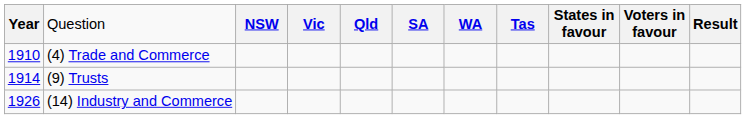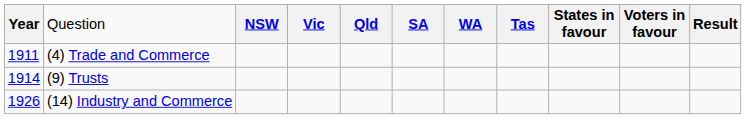 <table class="wikitable">
 <tr ---->
 <th align="left">Year</th>
 <td>Question</td>
 <th style="width:50px" align=center><a href='#'>NSW</a></th>
 <th style="width:50px" align=center><a href='#'>Vic</a></th>
 <th style="width:50px" align=center><a href='#'>Qld</a></th>
 <th style="width:50px" align=center><a href='#'>SA</a></th>
 <th style="width:50px" align=center><a href='#'>WA</a></th>
 <th style="width:50px" align=center><a href='#'>Tas</a></th>
 <th style="width:70px" align=center><strong>States in favour</strong></th>
 <th style="width:70px" align=center><strong> Voters in favour</strong></th>
 <th><strong>Result</strong></th>
 </tr>
 <tr>
-<td><a href='#'>1910</a></td>
+<td><a href='#'>1911</a></td>
 <td>(4) <a href='#'>Trade and Commerce</a></td>
 <td></td>
 <td></td>
 <td></td>
 <td></td>
 <td></td>
 <td></td>
 <td></td>
 <td></td>
 <td></td>
 </tr>
 <tr>
 <td><a href='#'>1914</a></td>
 <td>(9) <a href='#'>Trusts</a></td>
 <td></td>
 <td></td>
 <td></td>
 <td></td>
 <td></td>
 <td></td>
 <td></td>
 <td></td>
 <td></td>
 </tr>
 <tr>
 <td><a href='#'>1926</a></td>
 <td>(14) <a href='#'>Industry and Commerce</a></td>
 <td></td>
 <td></td>
 <td></td>
 <td></td>
 <td></td>
 <td></td>
 <td></td>
 <td></td>
 <td></td>
 </tr>
 </table>
